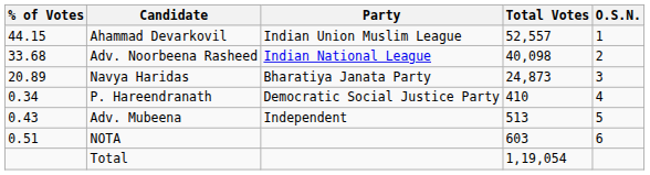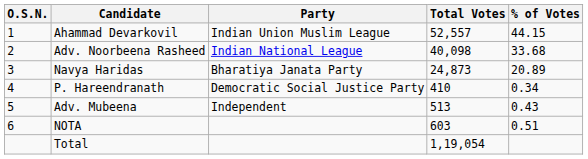 <table class="wikitable">
 <tr>
-<th>% of Votes</th>
+<th>O.S.N.</th>
 <th>Candidate</th>
 <th>Party</th>
 <th>Total Votes</th>
-<th>O.S.N.</th>
+<th>% of Votes</th>
 </tr>
 <tr>
-<td>44.15</td>
+<td>1</td>
 <td>Ahammad Devarkovil</td>
 <td>Indian Union Muslim League</td>
 <td>52,557</td>
-<td>1</td>
+<td>44.15</td>
 </tr>
 <tr>
-<td>33.68</td>
+<td>2</td>
 <td>Adv. Noorbeena Rasheed</td>
 <td><a href='#'>Indian National League</a></td>
 <td>40,098</td>
-<td>2</td>
+<td>33.68</td>
 </tr>
 <tr>
-<td>20.89</td>
+<td>3</td>
 <td>Navya Haridas</td>
 <td>Bharatiya Janata Party</td>
 <td>24,873</td>
-<td>3</td>
+<td>20.89</td>
 </tr>
 <tr>
-<td>0.34</td>
+<td>4</td>
 <td>P. Hareendranath</td>
 <td>Democratic Social Justice Party</td>
 <td>410</td>
-<td>4</td>
+<td>0.34</td>
 </tr>
 <tr>
-<td>0.43</td>
+<td>5</td>
 <td>Adv. Mubeena</td>
 <td>Independent</td>
 <td>513</td>
-<td>5</td>
+<td>0.43</td>
 </tr>
 <tr>
-<td>0.51</td>
+<td>6</td>
 <td>NOTA</td>
 <td></td>
 <td>603</td>
-<td>6</td>
+<td>0.51</td>
 </tr>
 <tr>
 <td></td>
 <td>Total</td>
 <td></td>
 <td>1,19,054</td>
 <td></td>
 </tr>
 </table>
